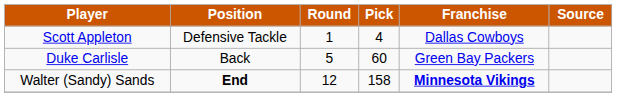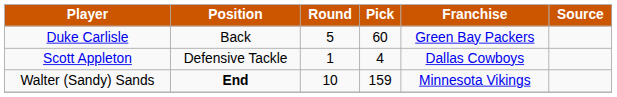 <table class="wikitable" width="80%">
 <tr align="center"  style="background:#CC5500;color:#FFFFFF;">
 <td><strong>Player</strong></td>
 <td><strong>Position</strong></td>
 <td><strong>Round</strong></td>
 <td><strong>Pick</strong></td>
 <td><strong>Franchise</strong></td>
 <td><strong>Source</strong></td>
 </tr>
 <tr align="center" bgcolor="">
+<td><a href='#'>Duke Carlisle</a></td>
+<td>Back</td>
+<td>5</td>
+<td>60</td>
+<td><a href='#'>Green Bay Packers</a></td>
+<td></td>
+</tr>
+<tr align="center" bgcolor="">
 <td><a href='#'>Scott Appleton</a></td>
 <td>Defensive Tackle</td>
 <td>1</td>
 <td>4</td>
 <td><a href='#'>Dallas Cowboys</a></td>
 <td></td>
 </tr>
 <tr align="center" bgcolor="">
-<td><a href='#'>Duke Carlisle</a></td>
-<td>Back</td>
-<td>5</td>
-<td>60</td>
-<td><a href='#'>Green Bay Packers</a></td>
-<td></td>
-</tr>
-<tr align="center" bgcolor="">
 <td>Walter (Sandy) Sands</td>
 <td><strong>End</strong></td>
-<td>12</td>
-<td>158</td>
-<td><strong><a href='#'>Minnesota Vikings</a></strong></td>
+<td>10</td>
+<td>159</td>
+<td><a href='#'>Minnesota Vikings</a></td>
 <td></td>
 </tr>
 <tr align="center" bgcolor="">
 </tr>
 </table>
